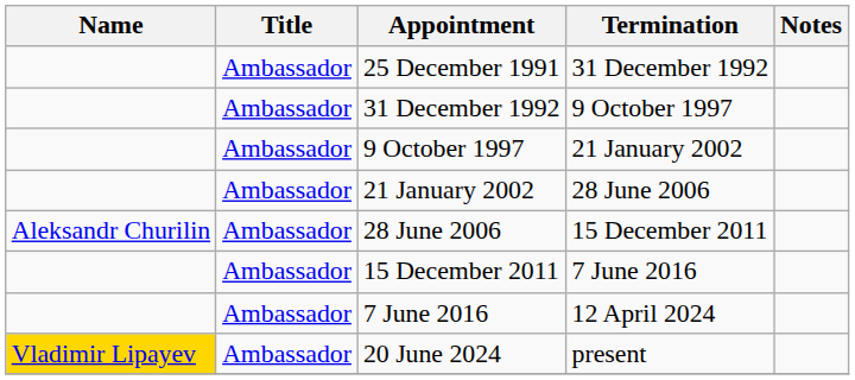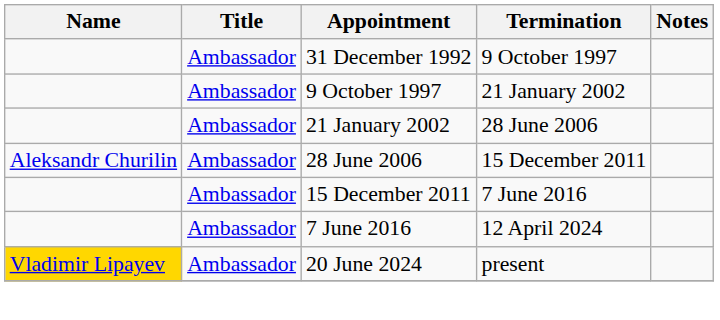 <table class="wikitable">
 <tr valign="middle">
 <th>Name</th>
 <th>Title</th>
 <th>Appointment</th>
 <th>Termination</th>
 <th>Notes</th>
-</tr>
-<tr>
-<td></td>
-<td><a href='#'>Ambassador</a></td>
-<td>25 December 1991</td>
-<td>31 December 1992</td>
-<td></td>
 </tr>
 <tr>
 <td></td>
 <td><a href='#'>Ambassador</a></td>
 <td>31 December 1992</td>
 <td>9 October 1997</td>
 <td></td>
 </tr>
 <tr>
 <td></td>
 <td><a href='#'>Ambassador</a></td>
 <td>9 October 1997</td>
 <td>21 January 2002</td>
 <td></td>
 </tr>
 <tr>
 <td></td>
 <td><a href='#'>Ambassador</a></td>
 <td>21 January 2002</td>
 <td>28 June 2006</td>
 <td></td>
 </tr>
 <tr>
 <td><a href='#'>Aleksandr Churilin</a></td>
 <td><a href='#'>Ambassador</a></td>
 <td>28 June 2006</td>
 <td>15 December 2011</td>
 <td></td>
 </tr>
 <tr>
 <td></td>
 <td><a href='#'>Ambassador</a></td>
 <td>15 December 2011</td>
 <td>7 June 2016</td>
 <td></td>
 </tr>
 <tr>
 <td></td>
 <td><a href='#'>Ambassador</a></td>
 <td>7 June 2016</td>
 <td>12 April 2024</td>
 <td></td>
 </tr>
 <tr>
 <td style="background: gold;"><a href='#'>Vladimir Lipayev</a></td>
 <td><a href='#'>Ambassador</a></td>
 <td>20 June 2024</td>
 <td>present</td>
 <td></td>
 </tr>
 <tr>
 </tr>
 </table>
